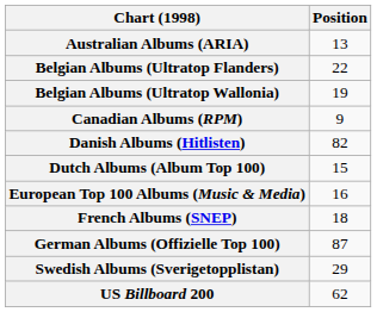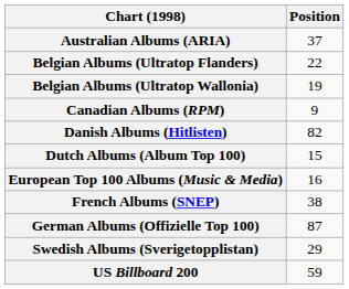 <table class="wikitable sortable plainrowheaders" style="text-align:center;">
 <tr>
 <th scope="column">Chart (1998)</th>
 <th scope="column">Position</th>
 </tr>
 <tr>
 <th scope="row">Australian Albums (ARIA)</th>
-<td>13</td>
+<td>37</td>
 </tr>
 <tr>
 <th scope="row">Belgian Albums (Ultratop Flanders)</th>
 <td>22</td>
 </tr>
 <tr>
 <th scope="row">Belgian Albums (Ultratop Wallonia)</th>
 <td>19</td>
 </tr>
 <tr>
 <th scope="row">Canadian Albums (<em>RPM</em>)</th>
 <td>9</td>
 </tr>
 <tr>
 <th scope="row">Danish Albums (<a href='#'>Hitlisten</a>)</th>
 <td>82</td>
 </tr>
 <tr>
 <th scope="row">Dutch Albums (Album Top 100)</th>
 <td>15</td>
 </tr>
 <tr>
 <th scope="row">European Top 100 Albums (<em>Music & Media</em>)</th>
 <td>16</td>
 </tr>
 <tr>
 <th scope="row">French Albums (<a href='#'>SNEP</a>)</th>
-<td>18</td>
+<td>38</td>
 </tr>
 <tr>
 <th scope="row">German Albums (Offizielle Top 100)</th>
 <td>87</td>
 </tr>
 <tr>
 <th scope="row">Swedish Albums (Sverigetopplistan)</th>
 <td>29</td>
 </tr>
 <tr>
 <th scope="row">US <em>Billboard</em> 200</th>
-<td>62</td>
+<td>59</td>
 </tr>
 </table>
